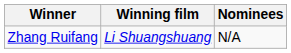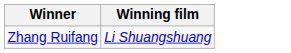 <table class="wikitable">
 <tr>
 <th>Winner</th>
 <th>Winning film</th>
-<th>Nominees</th>
 </tr>
 <tr>
 <td><a href='#'>Zhang Ruifang</a></td>
 <td><em><a href='#'>Li Shuangshuang</a></em></td>
-<td>N/A</td>
 </tr>
 </table>
